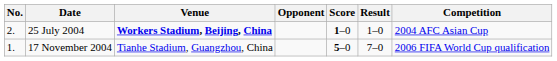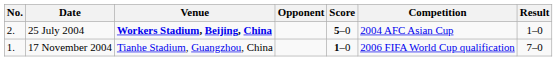 <table class="wikitable">
 <tr>
 <th>No.</th>
 <th>Date</th>
 <th>Venue</th>
 <th>Opponent</th>
 <th>Score</th>
+<th>Competition</th>
 <th>Result</th>
-<th>Competition</th>
 </tr>
 <tr>
 <td>2.</td>
 <td>25 July 2004</td>
 <td><strong><a href='#'>Workers Stadium</a>, <a href='#'>Beijing</a>, <a href='#'>China</a></strong></td>
 <td></td>
-<td align=center><strong>1</strong>–0</td>
+<td align=center><strong>5</strong>–0</td>
+<td><a href='#'>2004 AFC Asian Cup</a></td>
 <td align=center>1–0</td>
-<td><a href='#'>2004 AFC Asian Cup</a></td>
 </tr>
 <tr>
 <td>1.</td>
 <td>17 November 2004</td>
 <td><a href='#'>Tianhe Stadium</a>, <a href='#'>Guangzhou</a>, China</td>
 <td></td>
-<td align=center><strong>5</strong>–0</td>
+<td align=center><strong>1</strong>–0</td>
+<td><a href='#'>2006 FIFA World Cup qualification</a></td>
 <td align=center>7–0</td>
-<td><a href='#'>2006 FIFA World Cup qualification</a></td>
 </tr>
 </table>
